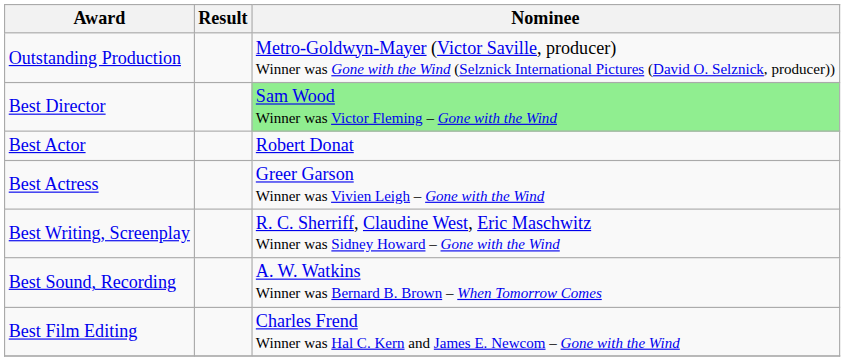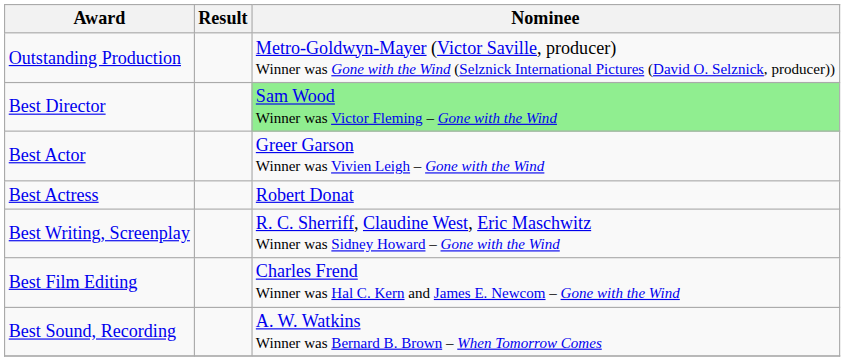 <table class="wikitable" border="1">
 <tr>
 <th>Award</th>
 <th>Result</th>
 <th>Nominee</th>
 </tr>
 <tr>
 <td><a href='#'>Outstanding Production</a></td>
 <td></td>
 <td><a href='#'>Metro-Goldwyn-Mayer</a> (<a href='#'>Victor Saville</a>, producer) <br> <small>Winner was <em><a href='#'>Gone with the Wind</a></em> (<a href='#'>Selznick International Pictures</a> (<a href='#'>David O. Selznick</a>, producer))</small></td>
 </tr>
 <tr>
 <td><a href='#'>Best Director</a></td>
 <td></td>
 <td style="background: lightgreen;"><a href='#'>Sam Wood</a> <br> <small>Winner was <a href='#'>Victor Fleming</a> – <em><a href='#'>Gone with the Wind</a></em></small></td>
 </tr>
 <tr>
 <td><a href='#'>Best Actor</a></td>
 <td></td>
-<td><a href='#'>Robert Donat</a></td>
+<td><a href='#'>Greer Garson</a> <br> <small>Winner was <a href='#'>Vivien Leigh</a> – <em><a href='#'>Gone with the Wind</a></em></small></td>
 </tr>
 <tr>
 <td><a href='#'>Best Actress</a></td>
 <td></td>
-<td><a href='#'>Greer Garson</a> <br> <small>Winner was <a href='#'>Vivien Leigh</a> – <em><a href='#'>Gone with the Wind</a></em></small></td>
+<td><a href='#'>Robert Donat</a></td>
 </tr>
 <tr>
 <td><a href='#'>Best Writing, Screenplay</a></td>
 <td></td>
 <td><a href='#'>R. C. Sherriff</a>, <a href='#'>Claudine West</a>, <a href='#'>Eric Maschwitz</a> <br> <small>Winner was <a href='#'>Sidney Howard</a> – <em><a href='#'>Gone with the Wind</a></em></small></td>
 </tr>
 <tr>
+<td><a href='#'>Best Film Editing</a></td>
+<td></td>
+<td><a href='#'>Charles Frend</a> <br> <small>Winner was <a href='#'>Hal C. Kern</a> and <a href='#'>James E. Newcom</a> – <em><a href='#'>Gone with the Wind</a></em></small></td>
+</tr>
+<tr>
 <td><a href='#'>Best Sound, Recording</a></td>
 <td></td>
 <td><a href='#'>A. W. Watkins</a> <br> <small>Winner was <a href='#'>Bernard B. Brown</a> – <em><a href='#'>When Tomorrow Comes</a></em></small></td>
 </tr>
 <tr>
-<td><a href='#'>Best Film Editing</a></td>
-<td></td>
-<td><a href='#'>Charles Frend</a> <br> <small>Winner was <a href='#'>Hal C. Kern</a> and <a href='#'>James E. Newcom</a> – <em><a href='#'>Gone with the Wind</a></em></small></td>
-</tr>
-<tr>
 </tr>
 </table>
